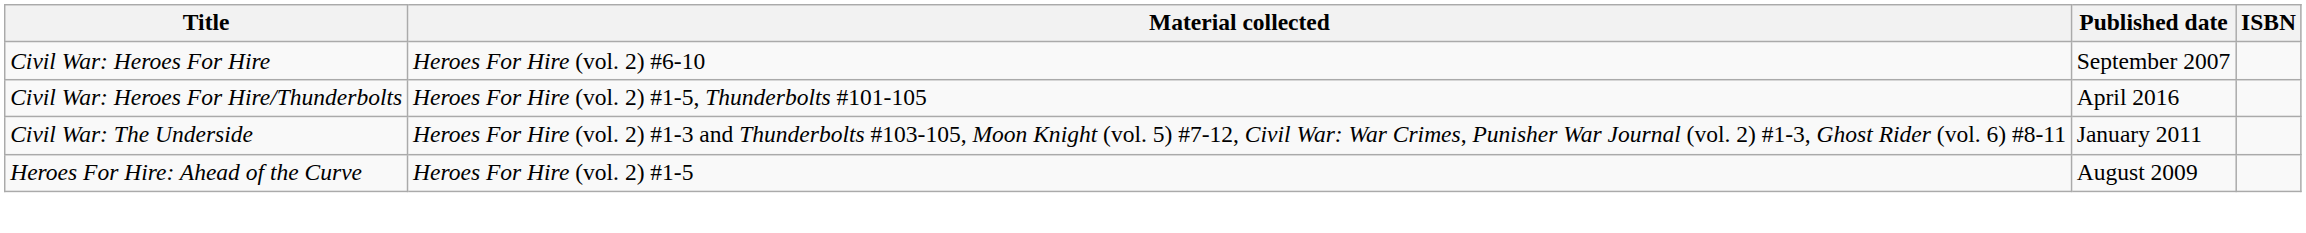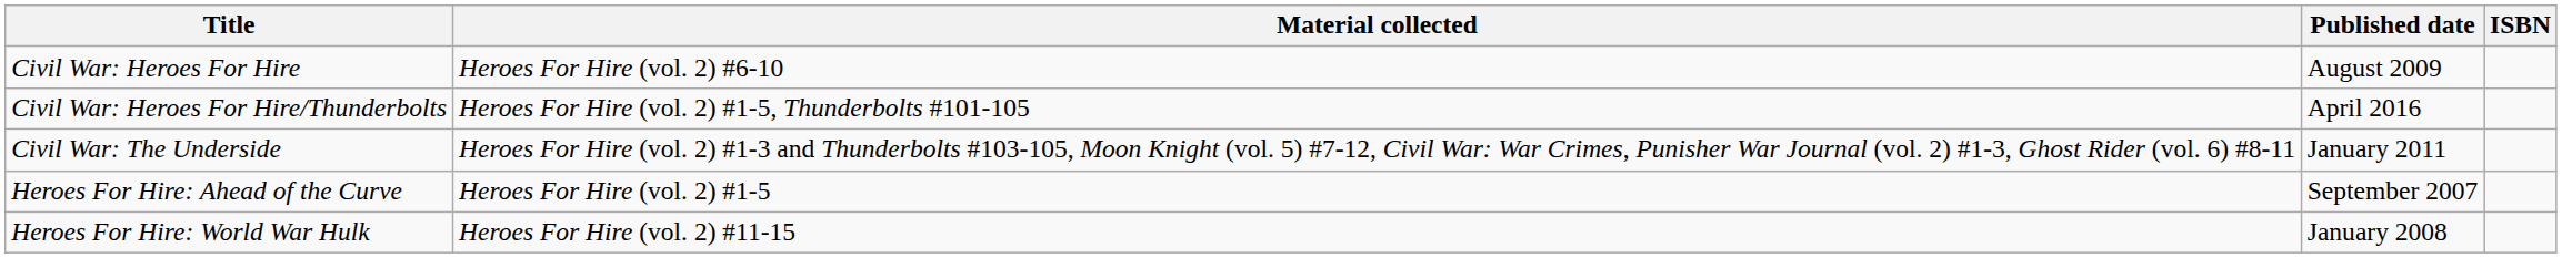 <table class="wikitable sortable">
 <tr>
 <th>Title</th>
 <th>Material collected</th>
 <th>Published date</th>
 <th>ISBN</th>
 </tr>
 <tr>
 <td><em>Civil War: Heroes For Hire</em></td>
 <td><em>Heroes For Hire</em> (vol. 2) #6-10</td>
-<td>September 2007</td>
+<td>August 2009</td>
 <td></td>
 </tr>
 <tr>
 <td><em>Civil War: Heroes For Hire/Thunderbolts</em></td>
 <td><em>Heroes For Hire</em> (vol. 2) #1-5, <em>Thunderbolts</em> #101-105</td>
 <td>April 2016</td>
 <td></td>
 </tr>
 <tr>
 <td><em>Civil War: The Underside</em></td>
 <td><em>Heroes For Hire</em> (vol. 2) #1-3 and <em>Thunderbolts</em> #103-105, <em>Moon Knight</em> (vol. 5) #7-12, <em>Civil War: War Crimes</em>, <em>Punisher War Journal</em> (vol. 2) #1-3, <em>Ghost Rider</em> (vol. 6) #8-11</td>
 <td>January 2011</td>
 <td></td>
 </tr>
 <tr>
 <td><em>Heroes For Hire: Ahead of the Curve</em></td>
 <td><em>Heroes For Hire</em> (vol. 2) #1-5</td>
-<td>August 2009</td>
+<td>September 2007</td>
+<td></td>
+</tr>
+<tr>
+<td><em>Heroes For Hire: World War Hulk</em></td>
+<td><em>Heroes For Hire</em> (vol. 2) #11-15</td>
+<td>January 2008</td>
 <td></td>
 </tr>
 </table>
